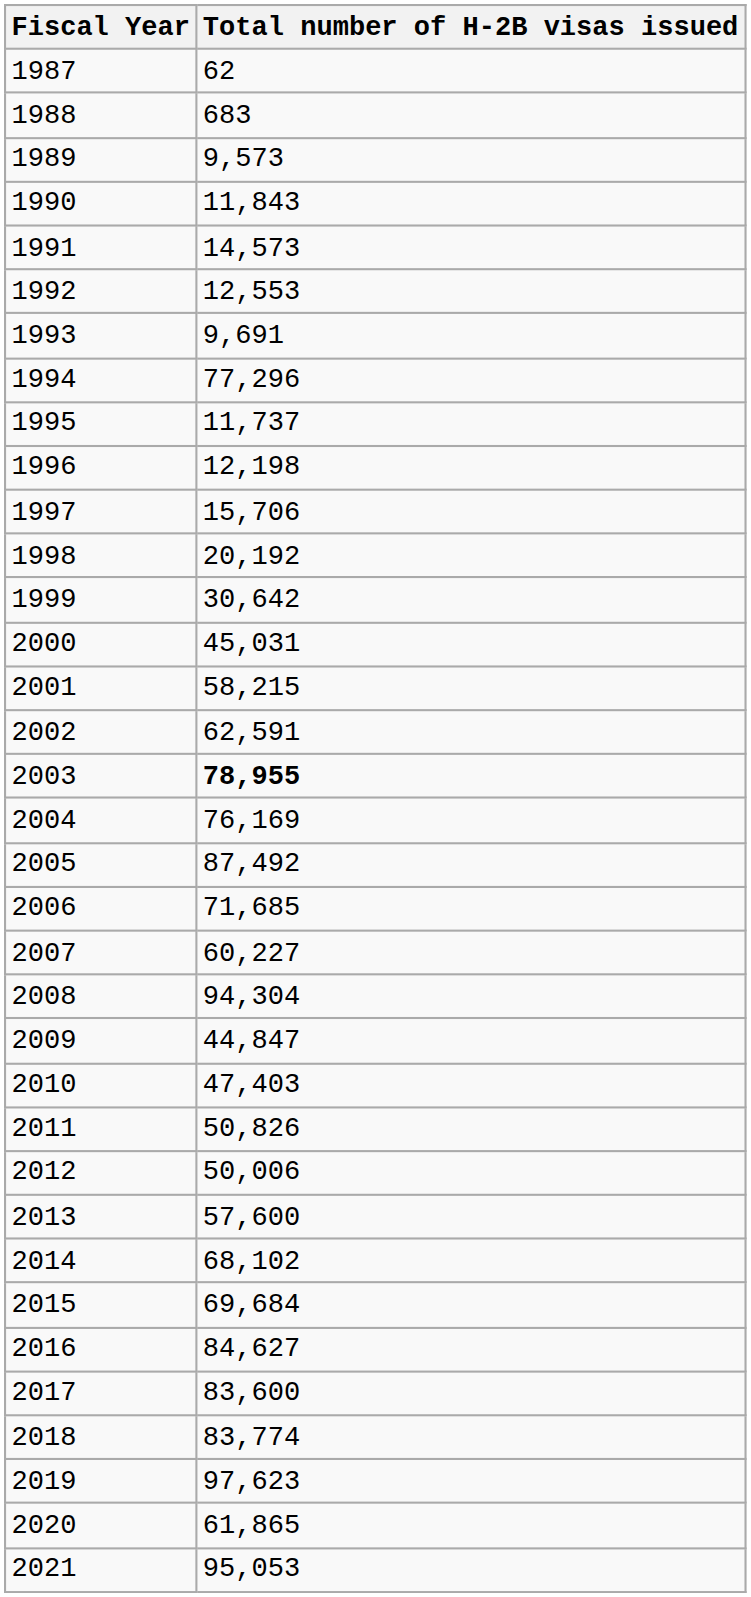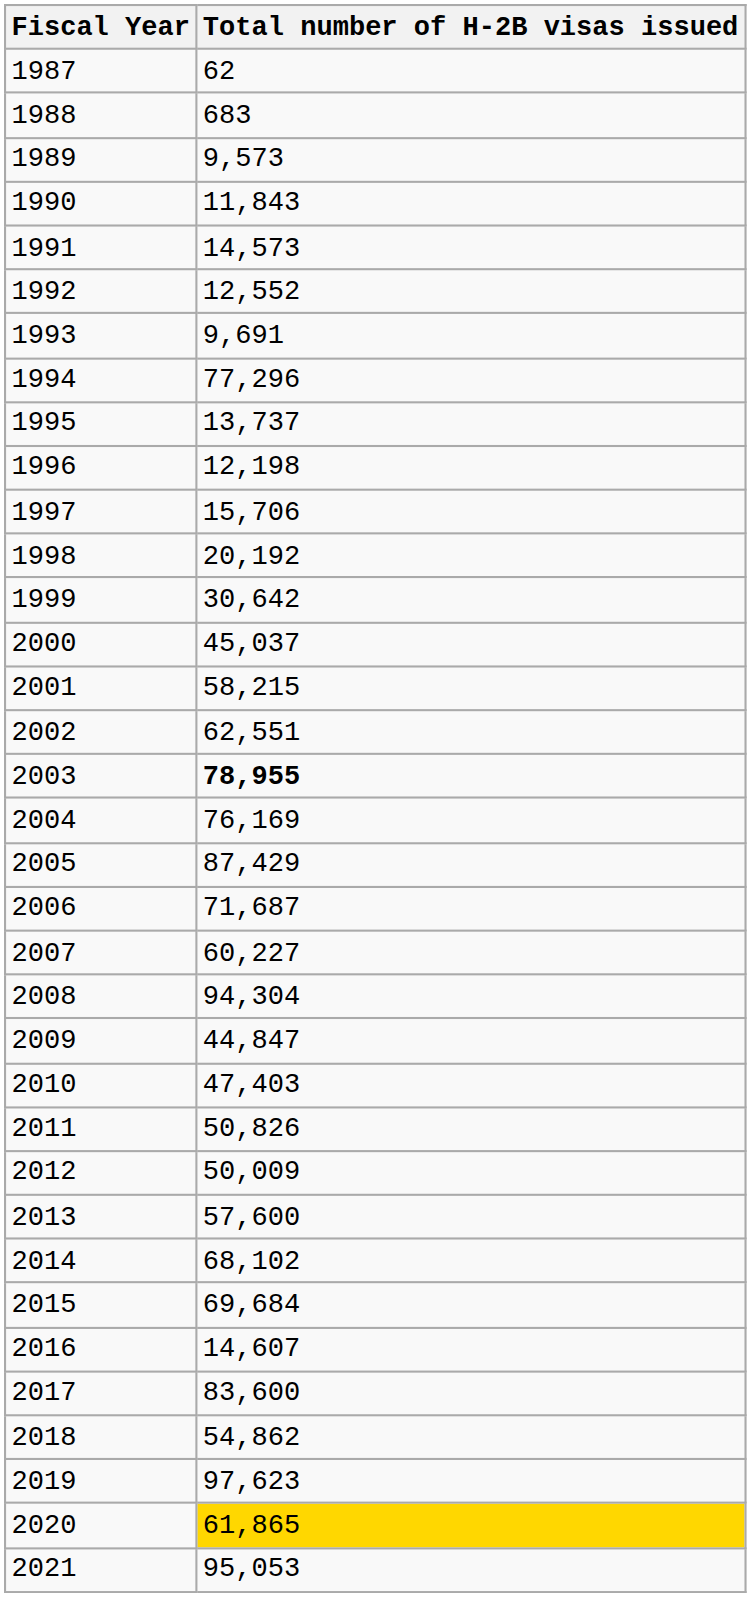 <table class="wikitable sortable">
 <tr>
 <th>Fiscal Year</th>
 <th>Total number of H-2B visas issued</th>
 </tr>
 <tr>
 <td>1987</td>
 <td>62</td>
 </tr>
 <tr>
 <td>1988</td>
 <td>683</td>
 </tr>
 <tr>
 <td>1989</td>
 <td>9,573</td>
 </tr>
 <tr>
 <td>1990</td>
 <td>11,843</td>
 </tr>
 <tr>
 <td>1991</td>
 <td>14,573</td>
 </tr>
 <tr>
 <td>1992</td>
-<td>12,553</td>
+<td>12,552</td>
 </tr>
 <tr>
 <td>1993</td>
 <td>9,691</td>
 </tr>
 <tr>
 <td>1994</td>
 <td>77,296</td>
 </tr>
 <tr>
 <td>1995</td>
-<td>11,737</td>
+<td>13,737</td>
 </tr>
 <tr>
 <td>1996</td>
 <td>12,198</td>
 </tr>
 <tr>
 <td>1997</td>
 <td>15,706</td>
 </tr>
 <tr>
 <td>1998</td>
 <td>20,192</td>
 </tr>
 <tr>
 <td>1999</td>
 <td>30,642</td>
 </tr>
 <tr>
 <td>2000</td>
-<td>45,031</td>
+<td>45,037</td>
 </tr>
 <tr>
 <td>2001</td>
 <td>58,215</td>
 </tr>
 <tr>
 <td>2002</td>
-<td>62,591</td>
+<td>62,551</td>
 </tr>
 <tr>
 <td>2003</td>
 <td><strong>78,955</strong></td>
 </tr>
 <tr>
 <td>2004</td>
 <td>76,169</td>
 </tr>
 <tr>
 <td>2005</td>
-<td>87,492</td>
+<td>87,429</td>
 </tr>
 <tr>
 <td>2006</td>
-<td>71,685</td>
+<td>71,687</td>
 </tr>
 <tr>
 <td>2007</td>
 <td>60,227</td>
 </tr>
 <tr>
 <td>2008</td>
 <td>94,304</td>
 </tr>
 <tr>
 <td>2009</td>
 <td>44,847</td>
 </tr>
 <tr>
 <td>2010</td>
 <td>47,403</td>
 </tr>
 <tr>
 <td>2011</td>
 <td>50,826</td>
 </tr>
 <tr>
 <td>2012</td>
-<td>50,006</td>
+<td>50,009</td>
 </tr>
 <tr>
 <td>2013</td>
 <td>57,600</td>
 </tr>
 <tr>
 <td>2014</td>
 <td>68,102</td>
 </tr>
 <tr>
 <td>2015</td>
 <td>69,684</td>
 </tr>
 <tr>
 <td>2016</td>
-<td>84,627</td>
+<td>14,607</td>
 </tr>
 <tr>
 <td>2017</td>
 <td>83,600</td>
 </tr>
 <tr>
 <td>2018</td>
-<td>83,774</td>
+<td>54,862</td>
 </tr>
 <tr>
 <td>2019</td>
 <td>97,623</td>
 </tr>
 <tr>
 <td>2020</td>
-<td>61,865</td>
+<td style="background: gold;">61,865</td>
 </tr>
 <tr>
 <td>2021</td>
 <td>95,053</td>
 </tr>
 </table>
